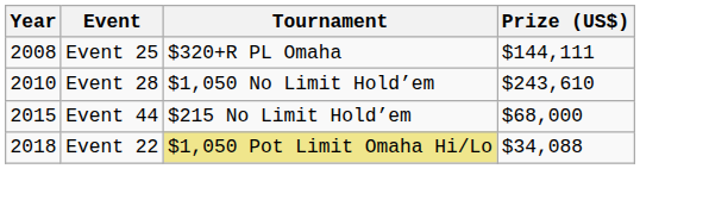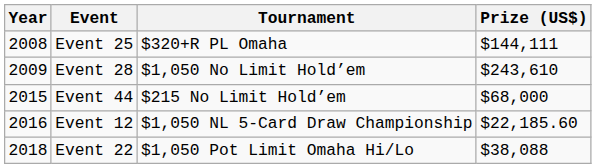 <table class="wikitable" border="1">
 <tr>
 <th>Year</th>
 <th>Event</th>
 <th>Tournament</th>
 <th>Prize (US$)</th>
 </tr>
 <tr>
 <td>2008</td>
 <td>Event 25</td>
 <td>$320+R PL Omaha</td>
 <td>$144,111</td>
 </tr>
 <tr>
-<td>2010</td>
+<td>2009</td>
 <td>Event 28</td>
 <td>$1,050 No Limit Hold’em</td>
 <td>$243,610</td>
 </tr>
 <tr>
 <td>2015</td>
 <td>Event 44</td>
 <td>$215 No Limit Hold’em</td>
 <td>$68,000</td>
 </tr>
 <tr>
+<td>2016</td>
+<td>Event 12</td>
+<td>$1,050 NL 5-Card Draw Championship</td>
+<td>$22,185.60</td>
+</tr>
+<tr>
 <td>2018</td>
 <td>Event 22</td>
-<td style="background: khaki;">$1,050 Pot Limit Omaha Hi/Lo</td>
-<td>$34,088</td>
+<td>$1,050 Pot Limit Omaha Hi/Lo</td>
+<td>$38,088</td>
 </tr>
 </table>
